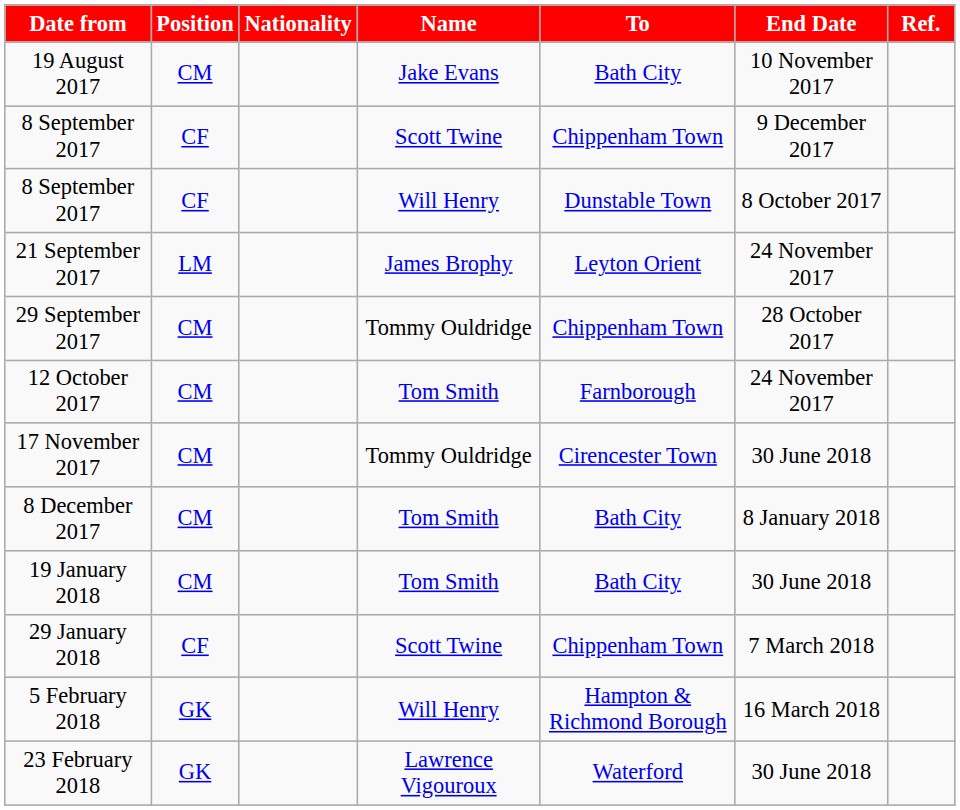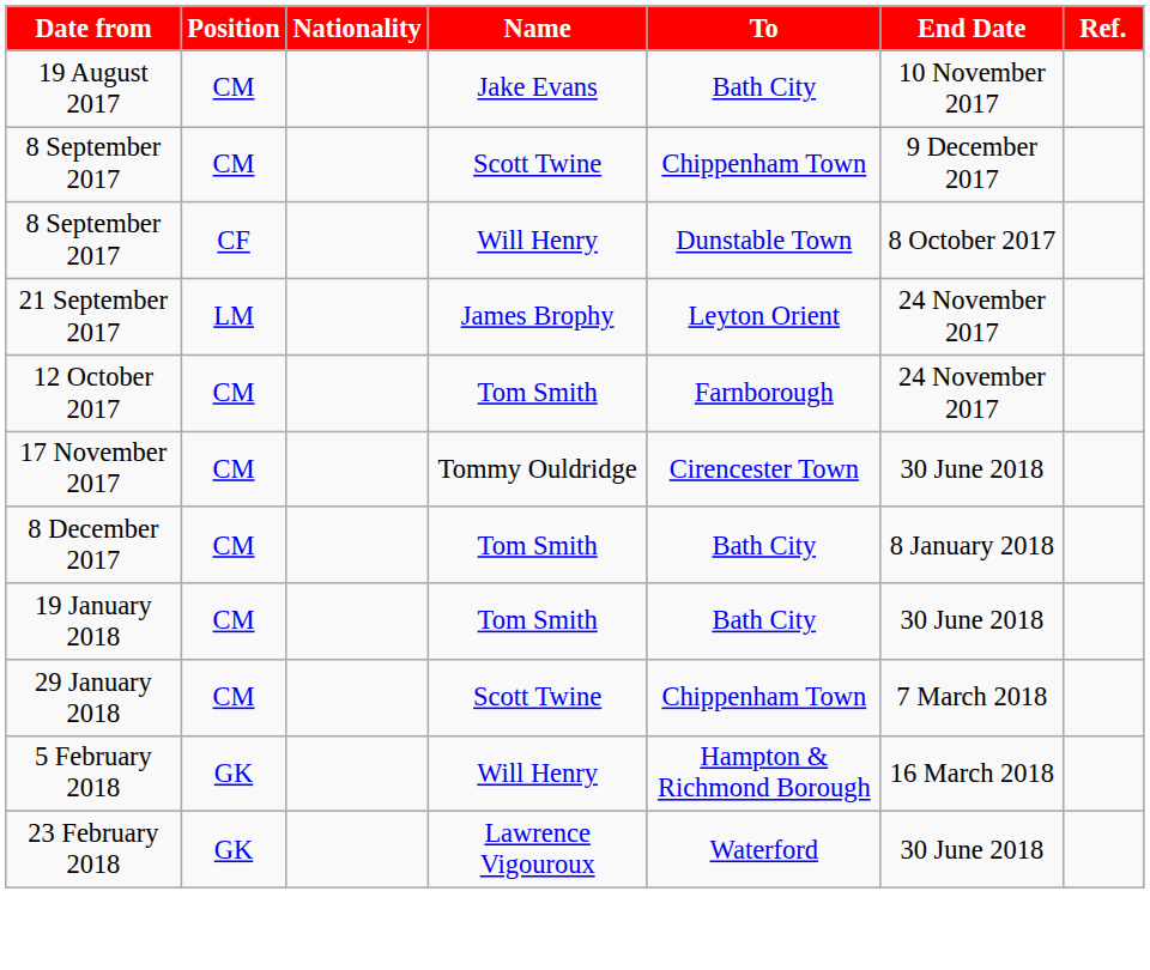 <table class="wikitable"  style="text-align:center; font-size:90%; ">
 <tr>
 <th style="background:#FF0000; color:white; width:120px;">Date from</th>
 <th style="background:#FF0000; color:white; width:50px;">Position</th>
 <th style="background:#FF0000; color:white; width:50px;">Nationality</th>
 <th style="background:#FF0000; color:white; width:175px;">Name</th>
 <th style="background:#FF0000; color:white; width:175px;">To</th>
 <th style="background:#FF0000; color:white; width:130px;">End Date</th>
 <th style="background:#FF0000; color:white; width:50px;">Ref.</th>
 </tr>
 <tr>
 <td>19 August 2017</td>
 <td><a href='#'>CM</a></td>
 <td></td>
 <td><a href='#'>Jake Evans</a></td>
 <td><a href='#'>Bath City</a></td>
 <td>10 November 2017</td>
 <td></td>
 </tr>
 <tr>
 <td>8 September 2017</td>
-<td><a href='#'>CF</a></td>
+<td><a href='#'>CM</a></td>
 <td></td>
 <td><a href='#'>Scott Twine</a></td>
 <td><a href='#'>Chippenham Town</a></td>
 <td>9 December 2017</td>
 <td></td>
 </tr>
 <tr>
 <td>8 September 2017</td>
 <td><a href='#'>CF</a></td>
 <td></td>
 <td><a href='#'>Will Henry</a></td>
 <td><a href='#'>Dunstable Town</a></td>
 <td>8 October 2017</td>
 <td></td>
 </tr>
 <tr>
 <td>21 September 2017</td>
 <td><a href='#'>LM</a></td>
 <td></td>
 <td><a href='#'>James Brophy</a></td>
 <td><a href='#'>Leyton Orient</a></td>
 <td>24 November 2017</td>
-<td></td>
-</tr>
-<tr>
-<td>29 September 2017</td>
-<td><a href='#'>CM</a></td>
-<td></td>
-<td>Tommy Ouldridge</td>
-<td><a href='#'>Chippenham Town</a></td>
-<td>28 October 2017</td>
 <td></td>
 </tr>
 <tr>
 <td>12 October 2017</td>
 <td><a href='#'>CM</a></td>
 <td></td>
 <td><a href='#'>Tom Smith</a></td>
 <td><a href='#'>Farnborough</a></td>
 <td>24 November 2017</td>
 <td></td>
 </tr>
 <tr>
 <td>17 November 2017</td>
 <td><a href='#'>CM</a></td>
 <td></td>
 <td>Tommy Ouldridge</td>
 <td><a href='#'>Cirencester Town</a></td>
 <td>30 June 2018</td>
 <td></td>
 </tr>
 <tr>
 <td>8 December 2017</td>
 <td><a href='#'>CM</a></td>
 <td></td>
 <td><a href='#'>Tom Smith</a></td>
 <td><a href='#'>Bath City</a></td>
 <td>8 January 2018</td>
 <td></td>
 </tr>
 <tr>
 <td>19 January 2018</td>
 <td><a href='#'>CM</a></td>
 <td></td>
 <td><a href='#'>Tom Smith</a></td>
 <td><a href='#'>Bath City</a></td>
 <td>30 June 2018</td>
 <td></td>
 </tr>
 <tr>
 <td>29 January 2018</td>
-<td><a href='#'>CF</a></td>
+<td><a href='#'>CM</a></td>
 <td></td>
 <td><a href='#'>Scott Twine</a></td>
 <td><a href='#'>Chippenham Town</a></td>
 <td>7 March 2018</td>
 <td></td>
 </tr>
 <tr>
 <td>5 February 2018</td>
 <td><a href='#'>GK</a></td>
 <td></td>
 <td><a href='#'>Will Henry</a></td>
 <td><a href='#'>Hampton & Richmond Borough</a></td>
 <td>16 March 2018</td>
 <td></td>
 </tr>
 <tr>
 <td>23 February 2018</td>
 <td><a href='#'>GK</a></td>
 <td></td>
 <td><a href='#'>Lawrence Vigouroux</a></td>
 <td><a href='#'>Waterford</a></td>
 <td>30 June 2018</td>
 <td></td>
 </tr>
 </table>
